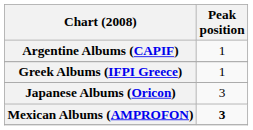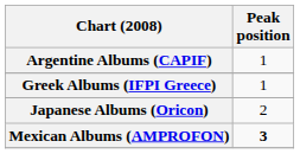 <table class="wikitable sortable plainrowheaders" style="text-align:center">
 <tr>
 <th>Chart (2008)</th>
 <th>Peak<br>position</th>
 </tr>
 <tr>
 <th scope="row">Argentine Albums (<a href='#'>CAPIF</a>)</th>
 <td>1</td>
 </tr>
 <tr>
 </tr>
 <tr>
 </tr>
 <tr>
 </tr>
 <tr>
 </tr>
 <tr>
 </tr>
 <tr>
 </tr>
 <tr>
 </tr>
 <tr>
 </tr>
 <tr>
 </tr>
 <tr>
 </tr>
 <tr>
 </tr>
 <tr>
 <th scope="row">Greek Albums (<a href='#'>IFPI Greece</a>)</th>
 <td>1</td>
 </tr>
 <tr>
 </tr>
 <tr>
 </tr>
 <tr>
 </tr>
 <tr>
 <th scope="row">Japanese Albums (<a href='#'>Oricon</a>)</th>
-<td>3</td>
+<td>2</td>
 </tr>
 <tr>
 <th scope="row">Mexican Albums (<a href='#'>AMPROFON</a>)</th>
 <td><strong>3</strong></td>
 </tr>
 <tr>
 </tr>
 <tr>
 </tr>
 <tr>
 </tr>
 <tr>
 </tr>
 <tr>
 </tr>
 <tr>
 </tr>
 <tr>
 </tr>
 <tr>
 </tr>
 <tr>
 </tr>
 <tr>
 </tr>
 <tr>
 </tr>
 <tr>
 </tr>
 </table>
